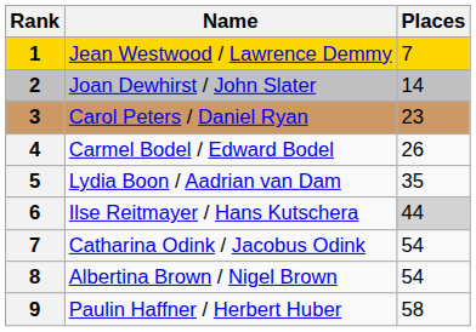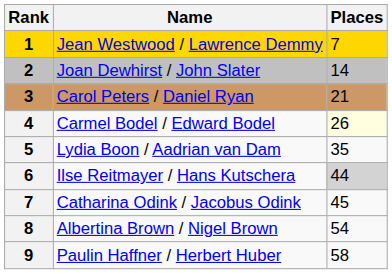 <table class="wikitable">
 <tr>
 <th>Rank</th>
 <th>Name</th>
 <th>Places</th>
 </tr>
 <tr bgcolor=gold>
 <td align=center><strong>1</strong></td>
 <td> <a href='#'>Jean Westwood</a> / <a href='#'>Lawrence Demmy</a></td>
 <td>7</td>
 </tr>
 <tr bgcolor=silver>
 <td align=center><strong>2</strong></td>
 <td> <a href='#'>Joan Dewhirst</a> / <a href='#'>John Slater</a></td>
 <td>14</td>
 </tr>
 <tr bgcolor=cc9966>
 <td align=center><strong>3</strong></td>
 <td> <a href='#'>Carol Peters</a> / <a href='#'>Daniel Ryan</a></td>
-<td>23</td>
+<td>21</td>
 </tr>
 <tr>
 <th>4</th>
 <td> <a href='#'>Carmel Bodel</a> / <a href='#'>Edward Bodel</a></td>
-<td>26</td>
+<td style="background: lightyellow;">26</td>
 </tr>
 <tr>
 <th>5</th>
 <td> <a href='#'>Lydia Boon</a> / <a href='#'>Aadrian van Dam</a></td>
 <td>35</td>
 </tr>
 <tr>
 <th>6</th>
 <td> <a href='#'>Ilse Reitmayer</a> / <a href='#'>Hans Kutschera</a></td>
 <td style="background: lightgrey;">44</td>
 </tr>
 <tr>
 <th>7</th>
 <td> <a href='#'>Catharina Odink</a> / <a href='#'>Jacobus Odink</a></td>
-<td>54</td>
+<td>45</td>
 </tr>
 <tr>
 <th>8</th>
 <td> <a href='#'>Albertina Brown</a> / <a href='#'>Nigel Brown</a></td>
 <td>54</td>
 </tr>
 <tr>
 <th>9</th>
 <td> <a href='#'>Paulin Haffner</a> / <a href='#'>Herbert Huber</a></td>
 <td>58</td>
 </tr>
 </table>
